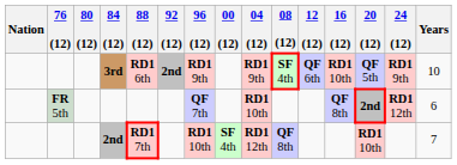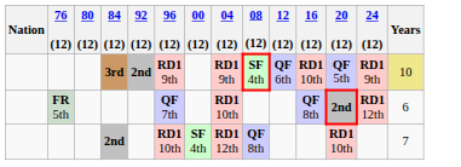 <table class="wikitable" style="text-align:center">
 <tr>
 <th>Nation</th>
 <th><a href='#'>76</a><br><br>(12)</th>
 <th><a href='#'>80</a><br><br>(12)</th>
 <th><a href='#'>84</a><br><br>(12)</th>
-<th><a href='#'>88</a><br><br>(12)</th>
 <th><a href='#'>92</a><br><br>(12)</th>
 <th><a href='#'>96</a><br><br>(12)</th>
 <th><a href='#'>00</a><br><br>(12)</th>
 <th><a href='#'>04</a><br><br>(12)</th>
 <th><a href='#'>08</a><br><br>(12)</th>
 <th><a href='#'>12</a><br><br>(12)</th>
 <th><a href='#'>16</a><br><br>(12)</th>
 <th><a href='#'>20</a><br><br>(12)</th>
 <th><a href='#'>24</a><br><br>(12)</th>
 <th>Years</th>
 </tr>
 <tr>
 <td></td>
 <td></td>
 <td></td>
 <td bgcolor=cc9966><strong>3rd</strong></td>
-<td bgcolor=#ffcccc><strong>RD1</strong> <br> 6th</td>
 <td bgcolor=silver><strong>2nd</strong></td>
 <td bgcolor=#ffcccc><strong>RD1</strong><br> 9th</td>
 <td></td>
 <td bgcolor=#ffcccc><strong>RD1</strong><br>9th</td>
 <td bgcolor=#ccffcc style="border:3px solid red"><strong>SF</strong> <br> 4th</td>
 <td bgcolor=#ccccff><strong>QF</strong> <br> 6th</td>
 <td bgcolor=#ffcccc><strong>RD1</strong><br>10th</td>
 <td bgcolor=#ccccff><strong>QF</strong> <br> 5th</td>
 <td bgcolor=#ffcccc><strong>RD1</strong><br> 9th</td>
-<td>10</td>
+<td style="background: khaki;">10</td>
 </tr>
 <tr>
 <td></td>
 <td bgcolor=#ccddcc><strong>FR</strong> <br> 5th</td>
-<td></td>
 <td></td>
 <td></td>
 <td></td>
 <td bgcolor=#ccccff><strong>QF</strong><br>7th</td>
 <td></td>
 <td bgcolor=#ffcccc><strong>RD1</strong> <br> 10th</td>
 <td></td>
 <td></td>
 <td bgcolor=#ccccff><strong>QF</strong><br>8th</td>
 <td bgcolor=silver style="border:3px solid red"><strong>2nd</strong></td>
 <td bgcolor=#ffcccc><strong>RD1</strong> <br> 12th</td>
 <td>6</td>
 </tr>
 <tr>
 <td></td>
 <td></td>
 <td></td>
 <td bgcolor=silver><strong>2nd</strong></td>
-<td style="border:3px solid red" bgcolor=#ffcccc><strong>RD1</strong><br>7th</td>
 <td></td>
 <td bgcolor=#ffcccc><strong>RD1</strong><br>10th</td>
 <td bgcolor=#ccffcc><strong>SF</strong> <br> 4th</td>
 <td bgcolor=#ffcccc><strong>RD1</strong> <br> 12th</td>
 <td bgcolor=#ccccff><strong>QF</strong> <br> 8th</td>
 <td></td>
 <td></td>
 <td bgcolor=#ffcccc><strong>RD1</strong> <br> 10th</td>
 <td></td>
 <td>7</td>
 </tr>
 </table>
